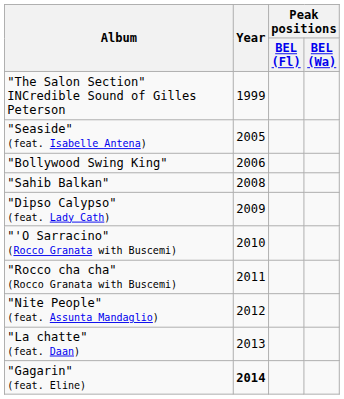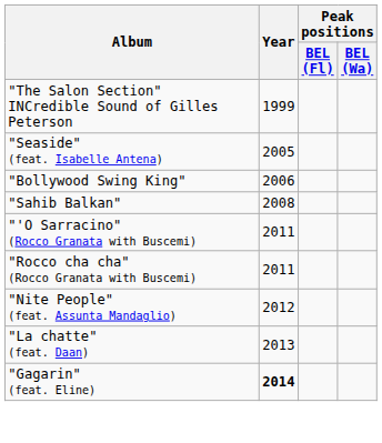 <table class="wikitable">
 <tr>
 <th rowspan="2" style="text-align:center; width:240px;">Album</th>
 <th rowspan="2" style="text-align:center; width:10px;">Year</th>
 <th colspan="2" style="text-align:center; width:60px;">Peak <br>positions</th>
 </tr>
 <tr>
 <th><a href='#'>BEL<br>(Fl)</a><br></th>
 <th><a href='#'>BEL<br>(Wa)</a><br></th>
 </tr>
 <tr>
 <td>"The Salon Section"<br>INCredible Sound of Gilles Peterson</td>
 <td>1999</td>
 <td></td>
 <td></td>
 </tr>
 <tr>
 <td align="left">"Seaside" <br><small>(feat. <a href='#'>Isabelle Antena</a>)</small></td>
 <td>2005</td>
 <td></td>
 <td></td>
 </tr>
 <tr>
 <td align="left">"Bollywood Swing King"</td>
 <td>2006</td>
 <td></td>
 <td></td>
 </tr>
 <tr>
 <td align="left">"Sahib Balkan"</td>
 <td>2008</td>
 <td></td>
 <td></td>
 </tr>
 <tr>
-<td align="left">"Dipso Calypso"<br><small>(feat. <a href='#'>Lady Cath</a>)</small></td>
-<td>2009</td>
-<td></td>
-<td></td>
-</tr>
-<tr>
 <td align="left">"'O Sarracino" <br><small>(<a href='#'>Rocco Granata</a> with Buscemi)</small></td>
-<td>2010</td>
+<td>2011</td>
 <td></td>
 <td></td>
 </tr>
 <tr>
 <td align="left">"Rocco cha cha" <br><small>(Rocco Granata with Buscemi)</small></td>
 <td>2011</td>
 <td></td>
 <td></td>
 </tr>
 <tr>
 <td align="left">"Nite People" <br><small>(feat. <a href='#'>Assunta Mandaglio</a>)</small></td>
 <td>2012</td>
 <td></td>
 <td></td>
 </tr>
 <tr>
 <td align="left">"La chatte" <br><small>(feat. <a href='#'>Daan</a>)</small></td>
 <td>2013</td>
 <td></td>
 <td></td>
 </tr>
 <tr>
 <td align="left">"Gagarin" <br><small>(feat. Eline)</small></td>
 <td><strong>2014</strong></td>
 <td></td>
 <td></td>
 </tr>
 </table>
